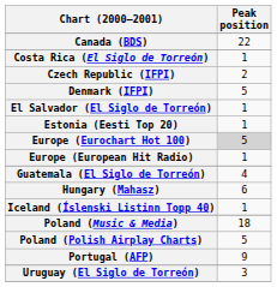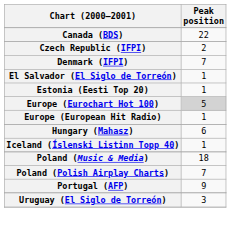 <table class="wikitable sortable plainrowheaders" style="text-align:center">
 <tr>
 <th scope="col">Chart (2000–2001)</th>
 <th scope="col">Peak<br>position</th>
 </tr>
 <tr>
 </tr>
 <tr>
 </tr>
 <tr>
 </tr>
 <tr>
 </tr>
 <tr>
 <th scope="row">Canada (<a href='#'>BDS</a>)</th>
 <td>22</td>
 </tr>
 <tr>
 </tr>
 <tr>
-<th scope="row">Costa Rica (<em><a href='#'>El Siglo de Torreón</a></em>)</th>
-<td>1</td>
-</tr>
-<tr>
 <th scope="row">Czech Republic (<a href='#'>IFPI</a>)</th>
 <td>2</td>
 </tr>
 <tr>
 <th scope="row">Denmark (<a href='#'>IFPI</a>)</th>
-<td>5</td>
+<td>7</td>
 </tr>
 <tr>
 <th scope="row">El Salvador (<a href='#'>El Siglo de Torreón</a>)</th>
 <td>1</td>
 </tr>
 <tr>
 <th scope="row">Estonia (Eesti Top 20)</th>
 <td>1</td>
 </tr>
 <tr>
 <th scope="row">Europe (<a href='#'>Eurochart Hot 100</a>)</th>
 <td style="background: lightgrey;">5</td>
 </tr>
 <tr>
 <th scope="row">Europe (European Hit Radio)</th>
 <td>1</td>
 </tr>
 <tr>
 </tr>
 <tr>
 </tr>
 <tr>
-</tr>
-<tr>
-<th scope="row">Guatemala (<a href='#'>El Siglo de Torreón</a>)</th>
-<td>4</td>
 </tr>
 <tr>
 <th scope=row>Hungary (<a href='#'>Mahasz</a>)</th>
 <td>6</td>
 </tr>
 <tr>
 <th scope="row">Iceland (<a href='#'>Íslenski Listinn Topp 40</a>)</th>
 <td>1</td>
 </tr>
 <tr>
 </tr>
 <tr>
 </tr>
 <tr>
 </tr>
 <tr>
 </tr>
 <tr>
 </tr>
 <tr>
 </tr>
 <tr>
 <th scope="row">Poland (<em><a href='#'>Music & Media</a></em>)</th>
 <td>18</td>
 </tr>
 <tr>
 <th scope="row">Poland (<a href='#'>Polish Airplay Charts</a>)</th>
-<td>5</td>
+<td>7</td>
 </tr>
 <tr>
 <th scope=row>Portugal (<a href='#'>AFP</a>)</th>
 <td>9</td>
 </tr>
 <tr>
 </tr>
 <tr>
 </tr>
 <tr>
 </tr>
 <tr>
 </tr>
 <tr>
 </tr>
 <tr>
 <th scope="row">Uruguay (<a href='#'>El Siglo de Torreón</a>)</th>
 <td>3</td>
 </tr>
 <tr>
 </tr>
 </table>
